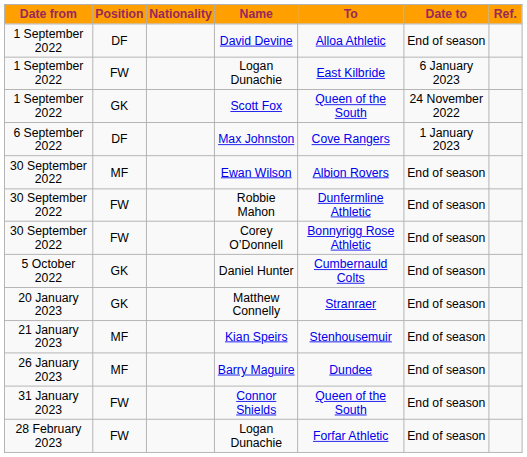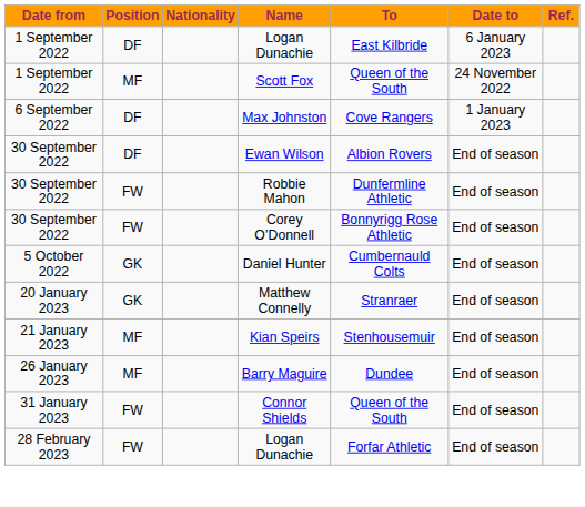 <table class="wikitable"  style="text-align:center; font-size:90%; ">
 <tr>
 <th style="background:#ffa000; color:#98285c; width:200px;">Date from</th>
 <th style="background:#ffa000; color:#98285c; width:50px;">Position</th>
 <th style="background:#ffa000; color:#98285c; width:50px;">Nationality</th>
 <th style="background:#ffa000; color:#98285c; width:200px;">Name</th>
 <th style="background:#ffa000; color:#98285c; width:200px;">To</th>
 <th style="background:#ffa000; color:#98285c; width:200px;">Date to</th>
 <th style="background:#ffa000; color:#98285c; width:50px;">Ref.</th>
 </tr>
 <tr>
 <td>1 September 2022</td>
 <td>DF</td>
 <td></td>
-<td><a href='#'>David Devine</a></td>
-<td><a href='#'>Alloa Athletic</a></td>
-<td>End of season</td>
-<td></td>
-</tr>
-<tr>
-<td>1 September 2022</td>
-<td>FW</td>
-<td></td>
 <td>Logan Dunachie</td>
 <td><a href='#'>East Kilbride</a></td>
 <td>6 January 2023</td>
 <td></td>
 </tr>
 <tr>
 <td>1 September 2022</td>
-<td>GK</td>
+<td>MF</td>
 <td></td>
 <td><a href='#'>Scott Fox</a></td>
 <td><a href='#'>Queen of the South</a></td>
 <td>24 November 2022</td>
 <td></td>
 </tr>
 <tr>
 <td>6 September 2022</td>
 <td>DF</td>
 <td></td>
 <td><a href='#'>Max Johnston</a></td>
 <td><a href='#'>Cove Rangers</a></td>
 <td>1 January 2023</td>
 <td></td>
 </tr>
 <tr>
 <td>30 September 2022</td>
-<td>MF</td>
+<td>DF</td>
 <td></td>
 <td><a href='#'>Ewan Wilson</a></td>
 <td><a href='#'>Albion Rovers</a></td>
 <td>End of season</td>
 <td></td>
 </tr>
 <tr>
 <td>30 September 2022</td>
 <td>FW</td>
 <td></td>
 <td>Robbie Mahon</td>
 <td><a href='#'>Dunfermline Athletic</a></td>
 <td>End of season</td>
 <td></td>
 </tr>
 <tr>
 <td>30 September 2022</td>
 <td>FW</td>
 <td></td>
 <td>Corey O’Donnell</td>
 <td><a href='#'>Bonnyrigg Rose Athletic</a></td>
 <td>End of season</td>
 <td></td>
 </tr>
 <tr>
 <td>5 October 2022</td>
 <td>GK</td>
 <td></td>
 <td>Daniel Hunter</td>
 <td><a href='#'>Cumbernauld Colts</a></td>
 <td>End of season</td>
 <td></td>
 </tr>
 <tr>
 <td>20 January 2023</td>
 <td>GK</td>
 <td></td>
 <td>Matthew Connelly</td>
 <td><a href='#'>Stranraer</a></td>
 <td>End of season</td>
 <td></td>
 </tr>
 <tr>
 <td>21 January 2023</td>
 <td>MF</td>
 <td></td>
 <td><a href='#'>Kian Speirs</a></td>
 <td><a href='#'>Stenhousemuir</a></td>
 <td>End of season</td>
 <td></td>
 </tr>
 <tr>
 <td>26 January 2023</td>
 <td>MF</td>
 <td></td>
 <td><a href='#'>Barry Maguire</a></td>
 <td><a href='#'>Dundee</a></td>
 <td>End of season</td>
 <td></td>
 </tr>
 <tr>
 <td>31 January 2023</td>
 <td>FW</td>
 <td></td>
 <td><a href='#'>Connor Shields</a></td>
 <td><a href='#'>Queen of the South</a></td>
 <td>End of season</td>
 <td></td>
 </tr>
 <tr>
 <td>28 February 2023</td>
 <td>FW</td>
 <td></td>
 <td>Logan Dunachie</td>
 <td><a href='#'>Forfar Athletic</a></td>
 <td>End of season</td>
 <td></td>
 </tr>
 </table>
